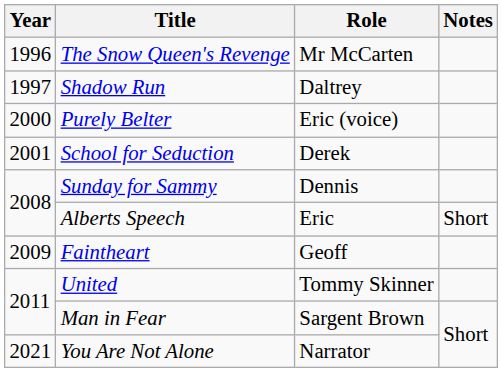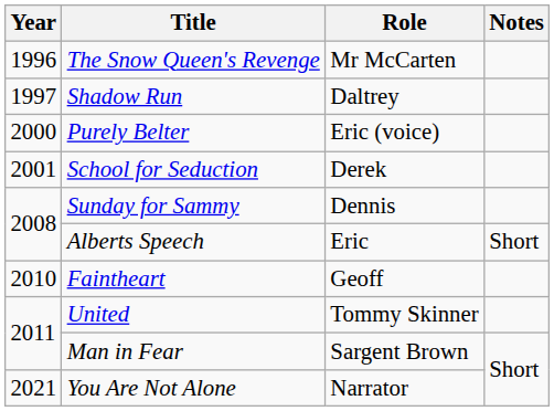 <table class="wikitable">
 <tr>
 <th>Year</th>
 <th>Title</th>
 <th>Role</th>
 <th>Notes</th>
 </tr>
 <tr>
 <td>1996</td>
 <td><em><a href='#'>The Snow Queen's Revenge</a></em></td>
 <td>Mr McCarten</td>
 <td></td>
 </tr>
 <tr>
 <td>1997</td>
 <td><a href='#'><em>Shadow Run</em></a></td>
 <td>Daltrey</td>
 <td></td>
 </tr>
 <tr>
 <td>2000</td>
 <td><em><a href='#'>Purely Belter</a></em></td>
 <td>Eric (voice)</td>
 <td></td>
 </tr>
 <tr>
 <td>2001</td>
 <td><em><a href='#'>School for Seduction</a></em></td>
 <td>Derek</td>
 <td></td>
 </tr>
 <tr>
 <td rowspan="2">2008</td>
 <td><em><a href='#'>Sunday for Sammy</a></em></td>
 <td>Dennis</td>
 <td></td>
 </tr>
 <tr>
 <td><em>Alberts Speech</em></td>
 <td>Eric</td>
 <td>Short</td>
 </tr>
 <tr>
-<td>2009</td>
+<td>2010</td>
 <td><em><a href='#'>Faintheart</a></em></td>
 <td>Geoff</td>
 <td></td>
 </tr>
 <tr>
 <td rowspan="2">2011</td>
 <td><em><a href='#'>United</a></em></td>
 <td>Tommy Skinner</td>
 <td></td>
 </tr>
 <tr>
 <td><em>Man in Fear</em></td>
 <td>Sargent Brown</td>
 <td rowspan="2">Short</td>
 </tr>
 <tr>
 <td>2021</td>
 <td><em>You Are Not Alone</em></td>
 <td>Narrator</td>
 </tr>
 </table>
